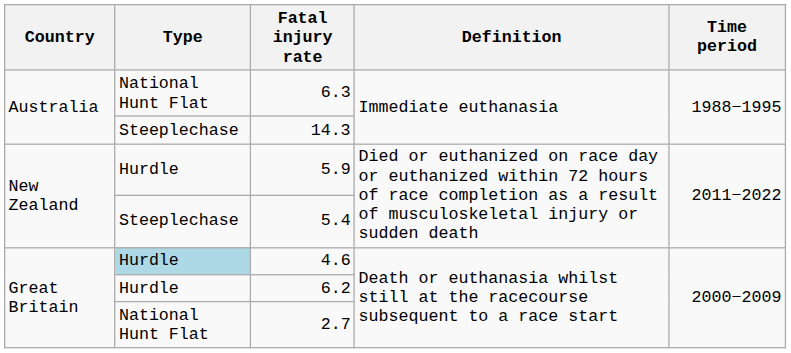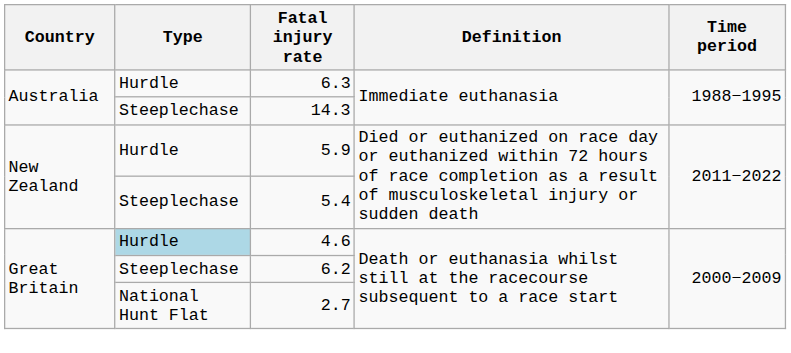 <table class="wikitable">
 <tr>
 <th style="width:80px;">Country</th>
 <th>Type</th>
 <th style="width:75px;">Fatal injury rate</th>
 <th>Definition</th>
 <th style="width:85px;">Time period</th>
 </tr>
 <tr>
 <td rowspan="2">Australia</td>
-<td>National Hunt Flat</td>
+<td>Hurdle</td>
 <td align="right">6.3</td>
 <td rowspan="2">Immediate euthanasia</td>
 <td rowspan="2" align="right">1988−1995</td>
 </tr>
 <tr>
 <td>Steeplechase</td>
 <td align="right">14.3</td>
 </tr>
 <tr>
 <td rowspan="2">New Zealand</td>
 <td>Hurdle</td>
 <td align="right">5.9</td>
 <td rowspan="2">Died or euthanized on race day or euthanized within 72 hours of race completion as a result of musculoskeletal injury or sudden death</td>
 <td rowspan="2" align="right">2011−2022</td>
 </tr>
 <tr>
 <td>Steeplechase</td>
 <td align="right">5.4</td>
 </tr>
 <tr>
 <td rowspan="3">Great Britain</td>
 <td style="background: lightblue;">Hurdle</td>
 <td align="right">4.6</td>
 <td rowspan="3">Death or euthanasia whilst still at the racecourse subsequent to a race start</td>
 <td rowspan="3" align="right">2000−2009</td>
 </tr>
 <tr>
-<td>Hurdle</td>
+<td>Steeplechase</td>
 <td align="right">6.2</td>
 </tr>
 <tr>
 <td>National Hunt Flat</td>
 <td align="right">2.7</td>
 </tr>
 </table>
